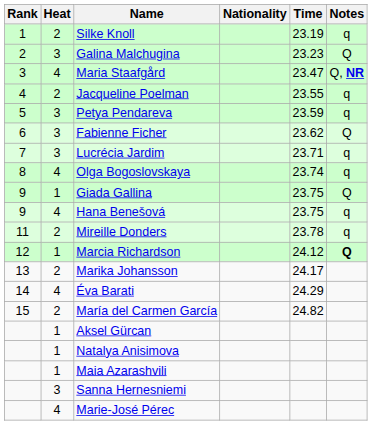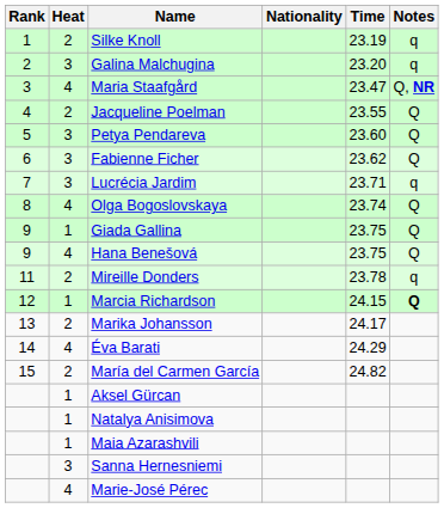 <table class="wikitable sortable" style="text-align:center">
 <tr>
 <th>Rank</th>
 <th>Heat</th>
 <th>Name</th>
 <th>Nationality</th>
 <th>Time</th>
 <th>Notes</th>
 </tr>
 <tr bgcolor=ccffcc>
 <td>1</td>
 <td>2</td>
 <td align="left"><a href='#'>Silke Knoll</a></td>
 <td align=left></td>
 <td>23.19</td>
 <td>q</td>
 </tr>
 <tr bgcolor=ccffcc>
 <td>2</td>
 <td>3</td>
 <td align="left"><a href='#'>Galina Malchugina</a></td>
 <td align=left></td>
-<td>23.23</td>
-<td>Q</td>
+<td>23.20</td>
+<td>q</td>
 </tr>
 <tr bgcolor=ccffcc>
 <td>3</td>
 <td>4</td>
 <td align="left"><a href='#'>Maria Staafgård</a></td>
 <td align=left></td>
 <td>23.47</td>
 <td>Q, <strong><a href='#'>NR</a></strong></td>
 </tr>
 <tr bgcolor=ccffcc>
 <td>4</td>
 <td>2</td>
 <td align="left"><a href='#'>Jacqueline Poelman</a></td>
 <td align=left></td>
 <td>23.55</td>
-<td>q</td>
+<td>Q</td>
 </tr>
 <tr bgcolor=ccffcc>
 <td>5</td>
 <td>3</td>
 <td align="left"><a href='#'>Petya Pendareva</a></td>
 <td align=left></td>
-<td>23.59</td>
-<td>q</td>
+<td>23.60</td>
+<td>Q</td>
 </tr>
 <tr bgcolor=ddffdd>
 <td>6</td>
 <td>3</td>
 <td align="left"><a href='#'>Fabienne Ficher</a></td>
 <td align=left></td>
 <td>23.62</td>
 <td>Q</td>
 </tr>
 <tr bgcolor=ddffdd>
 <td>7</td>
 <td>3</td>
 <td align="left"><a href='#'>Lucrécia Jardim</a></td>
 <td align=left></td>
 <td>23.71</td>
 <td>q</td>
 </tr>
 <tr bgcolor=ccffcc>
 <td>8</td>
 <td>4</td>
 <td align="left"><a href='#'>Olga Bogoslovskaya</a></td>
 <td align=left></td>
 <td>23.74</td>
-<td>q</td>
+<td>Q</td>
 </tr>
 <tr bgcolor=ccffcc>
 <td>9</td>
 <td>1</td>
 <td align="left"><a href='#'>Giada Gallina</a></td>
 <td align=left></td>
 <td>23.75</td>
 <td>Q</td>
 </tr>
 <tr bgcolor=ddffdd>
 <td>9</td>
 <td>4</td>
 <td align="left"><a href='#'>Hana Benešová</a></td>
 <td align=left></td>
 <td>23.75</td>
-<td>q</td>
+<td>Q</td>
 </tr>
 <tr bgcolor=ddffdd>
 <td>11</td>
 <td>2</td>
 <td align="left"><a href='#'>Mireille Donders</a></td>
 <td align=left></td>
 <td>23.78</td>
 <td>q</td>
 </tr>
 <tr bgcolor=ccffcc>
 <td>12</td>
 <td>1</td>
 <td align="left"><a href='#'>Marcia Richardson</a></td>
 <td align=left></td>
-<td>24.12</td>
+<td>24.15</td>
 <td><strong>Q</strong></td>
 </tr>
 <tr>
 <td>13</td>
 <td>2</td>
 <td align="left"><a href='#'>Marika Johansson</a></td>
 <td align=left></td>
 <td>24.17</td>
 <td></td>
 </tr>
 <tr>
 <td>14</td>
 <td>4</td>
 <td align="left"><a href='#'>Éva Barati</a></td>
 <td align=left></td>
 <td>24.29</td>
 <td></td>
 </tr>
 <tr>
 <td>15</td>
 <td>2</td>
 <td align="left"><a href='#'>María del Carmen García</a></td>
 <td align=left></td>
 <td>24.82</td>
 <td></td>
 </tr>
 <tr>
 <td></td>
 <td>1</td>
 <td align="left"><a href='#'>Aksel Gürcan</a></td>
 <td align=left></td>
 <td></td>
 <td></td>
 </tr>
 <tr>
 <td></td>
 <td>1</td>
 <td align="left"><a href='#'>Natalya Anisimova</a></td>
 <td align=left></td>
 <td></td>
 <td></td>
 </tr>
 <tr>
 <td></td>
 <td>1</td>
 <td align="left"><a href='#'>Maia Azarashvili</a></td>
 <td align=left></td>
 <td></td>
 <td></td>
 </tr>
 <tr>
 <td></td>
 <td>3</td>
 <td align="left"><a href='#'>Sanna Hernesniemi</a></td>
 <td align=left></td>
 <td></td>
 <td></td>
 </tr>
 <tr>
 <td></td>
 <td>4</td>
 <td align="left"><a href='#'>Marie-José Pérec</a></td>
 <td align=left></td>
 <td></td>
 <td></td>
 </tr>
 </table>
